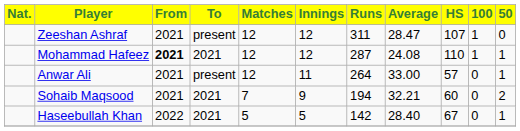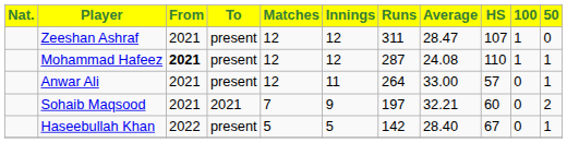 <table class="wikitable sortable" style="font-size:100%">
 <tr>
 <th style="text-align:center; background:#FFFF00; color:#357E37;">Nat.</th>
 <th style="text-align:center; background:#FFFF00; color:#357E37;">Player</th>
 <th style="text-align:center; background:#FFFF00; color:#357E37;">From</th>
 <th style="text-align:center; background:#FFFF00; color:#357E37;">To</th>
 <th style="text-align:center; background:#FFFF00; color:#357E37;">Matches</th>
 <th style="text-align:center; background:#FFFF00; color:#357E37;">Innings</th>
 <th style="text-align:center; background:#FFFF00; color:#357E37;">Runs</th>
 <th style="text-align:center; background:#FFFF00; color:#357E37;">Average</th>
 <th style="text-align:center; background:#FFFF00; color:#357E37;">HS</th>
 <th style="text-align:center; background:#FFFF00; color:#357E37;">100</th>
 <th style="text-align:center; background:#FFFF00; color:#357E37;">50</th>
 </tr>
 <tr>
 <td></td>
 <td><a href='#'>Zeeshan Ashraf</a></td>
 <td>2021</td>
 <td>present</td>
 <td>12</td>
 <td>12</td>
 <td>311</td>
 <td>28.47</td>
 <td>107</td>
 <td>1</td>
 <td>0</td>
 </tr>
 <tr>
 <td></td>
 <td><a href='#'>Mohammad Hafeez</a></td>
 <td><strong>2021</strong></td>
-<td>2021</td>
+<td>present</td>
 <td>12</td>
 <td>12</td>
 <td>287</td>
 <td>24.08</td>
 <td>110</td>
 <td>1</td>
 <td>1</td>
 </tr>
 <tr>
 <td></td>
 <td><a href='#'>Anwar Ali</a></td>
 <td>2021</td>
 <td>present</td>
 <td>12</td>
 <td>11</td>
 <td>264</td>
 <td>33.00</td>
 <td>57</td>
 <td>0</td>
 <td>1</td>
 </tr>
 <tr>
 <td></td>
 <td><a href='#'>Sohaib Maqsood</a></td>
 <td>2021</td>
 <td>2021</td>
 <td>7</td>
 <td>9</td>
-<td>194</td>
+<td>197</td>
 <td>32.21</td>
 <td>60</td>
 <td>0</td>
 <td>2</td>
 </tr>
 <tr>
 <td></td>
 <td><a href='#'>Haseebullah Khan</a></td>
 <td>2022</td>
-<td>2021</td>
+<td>present</td>
 <td>5</td>
 <td>5</td>
 <td>142</td>
 <td>28.40</td>
 <td>67</td>
 <td>0</td>
 <td>1</td>
 </tr>
 <tr>
 </tr>
 </table>
